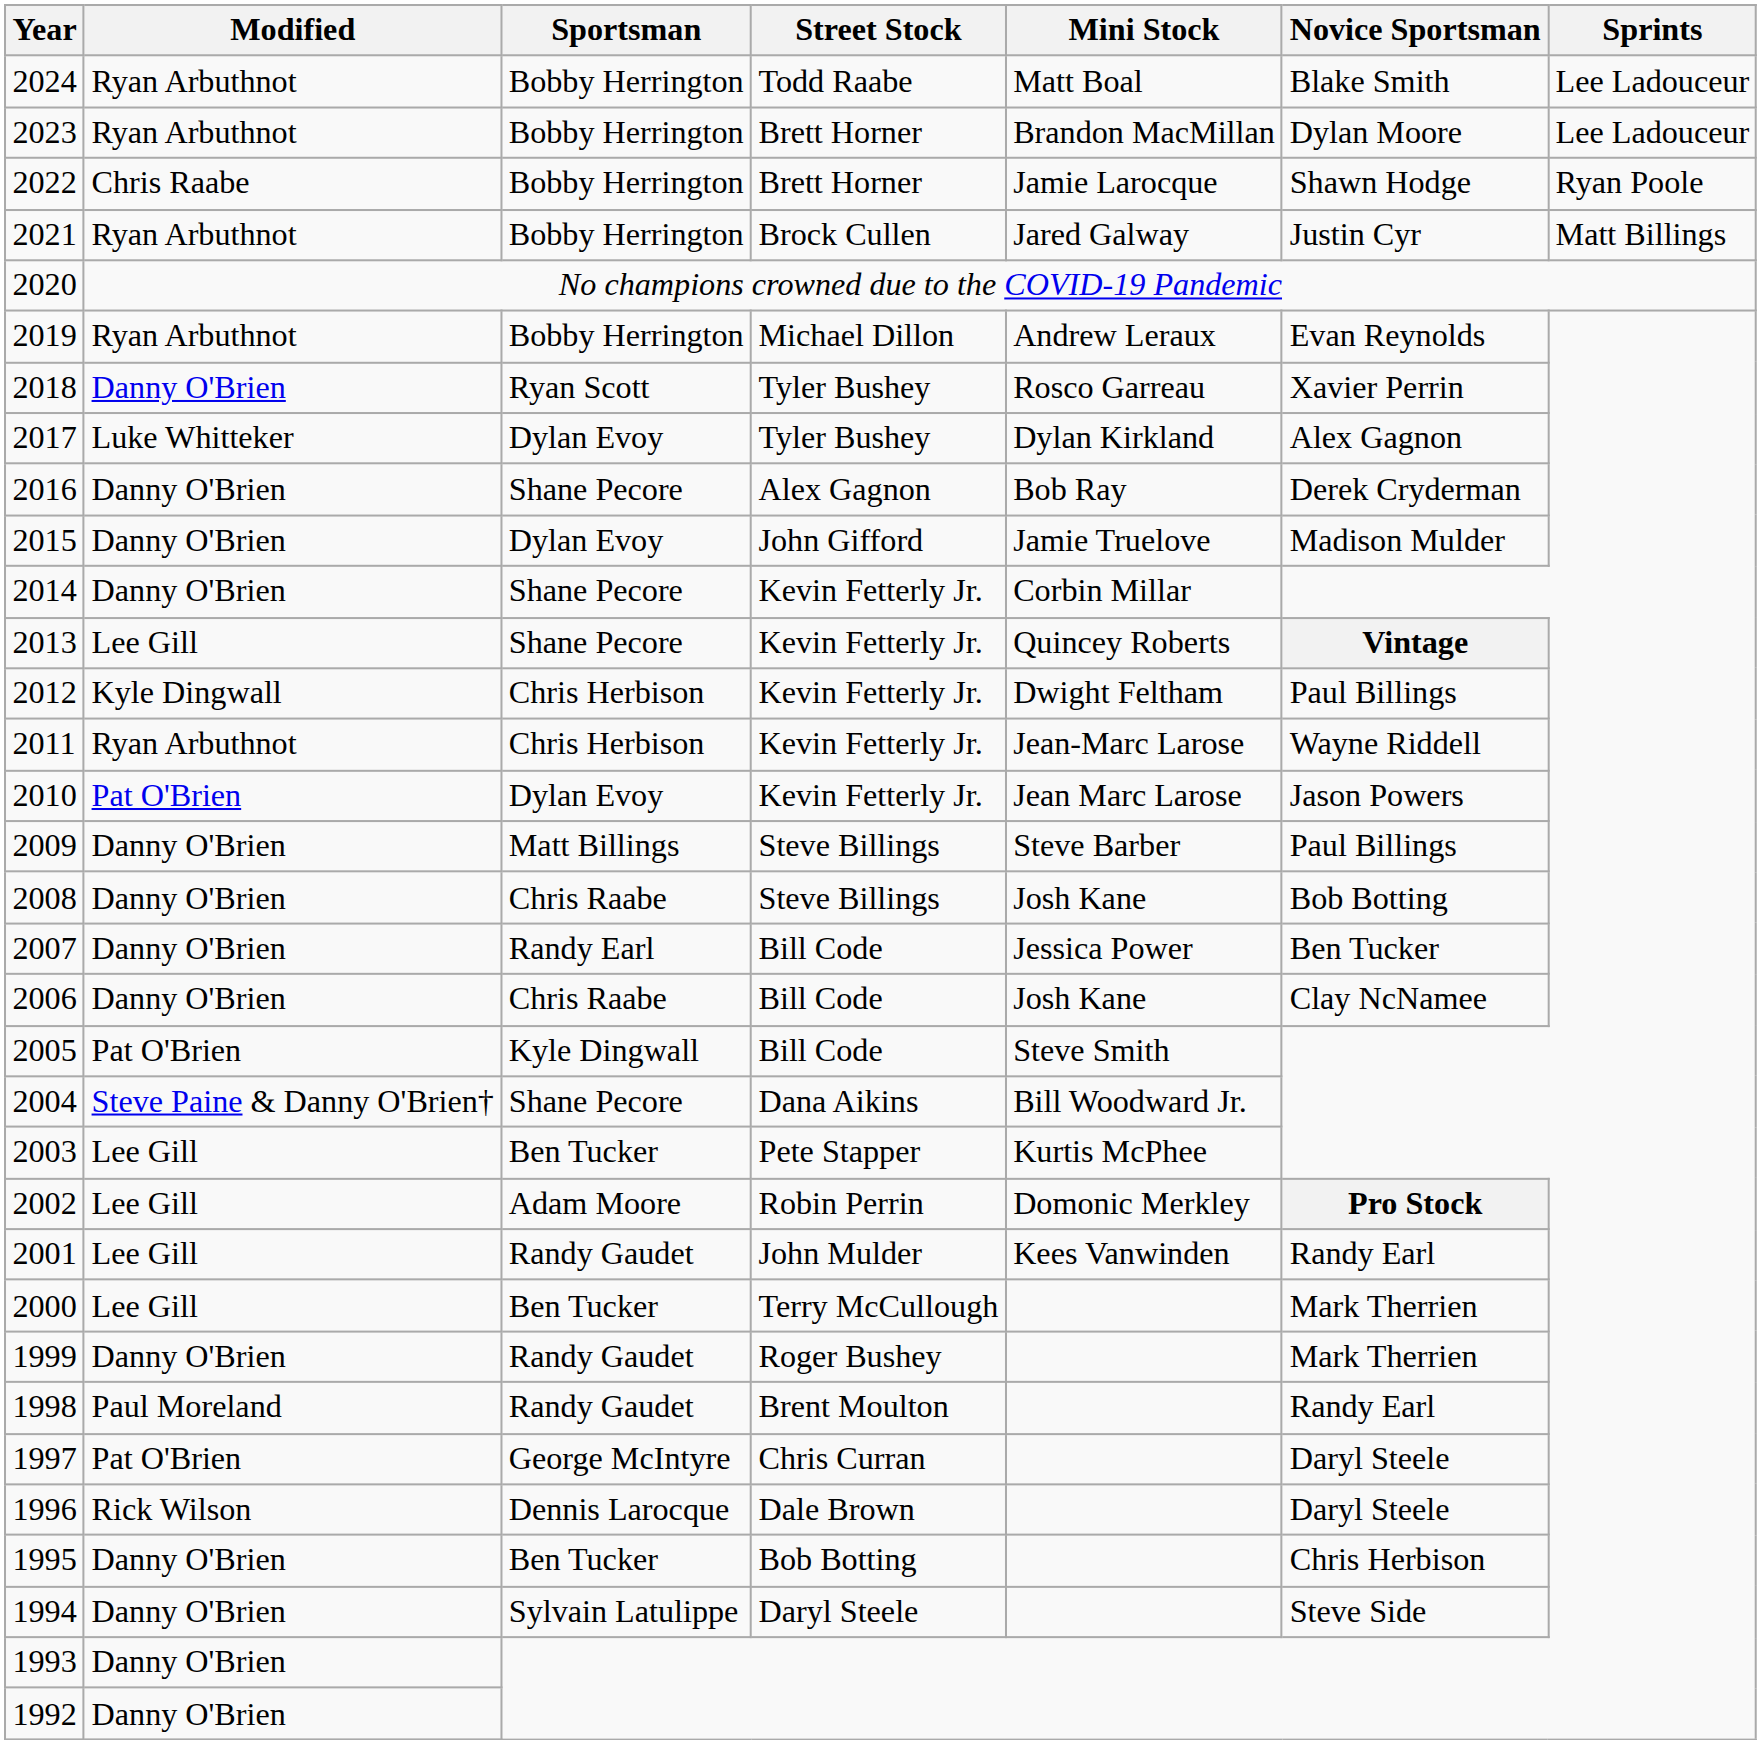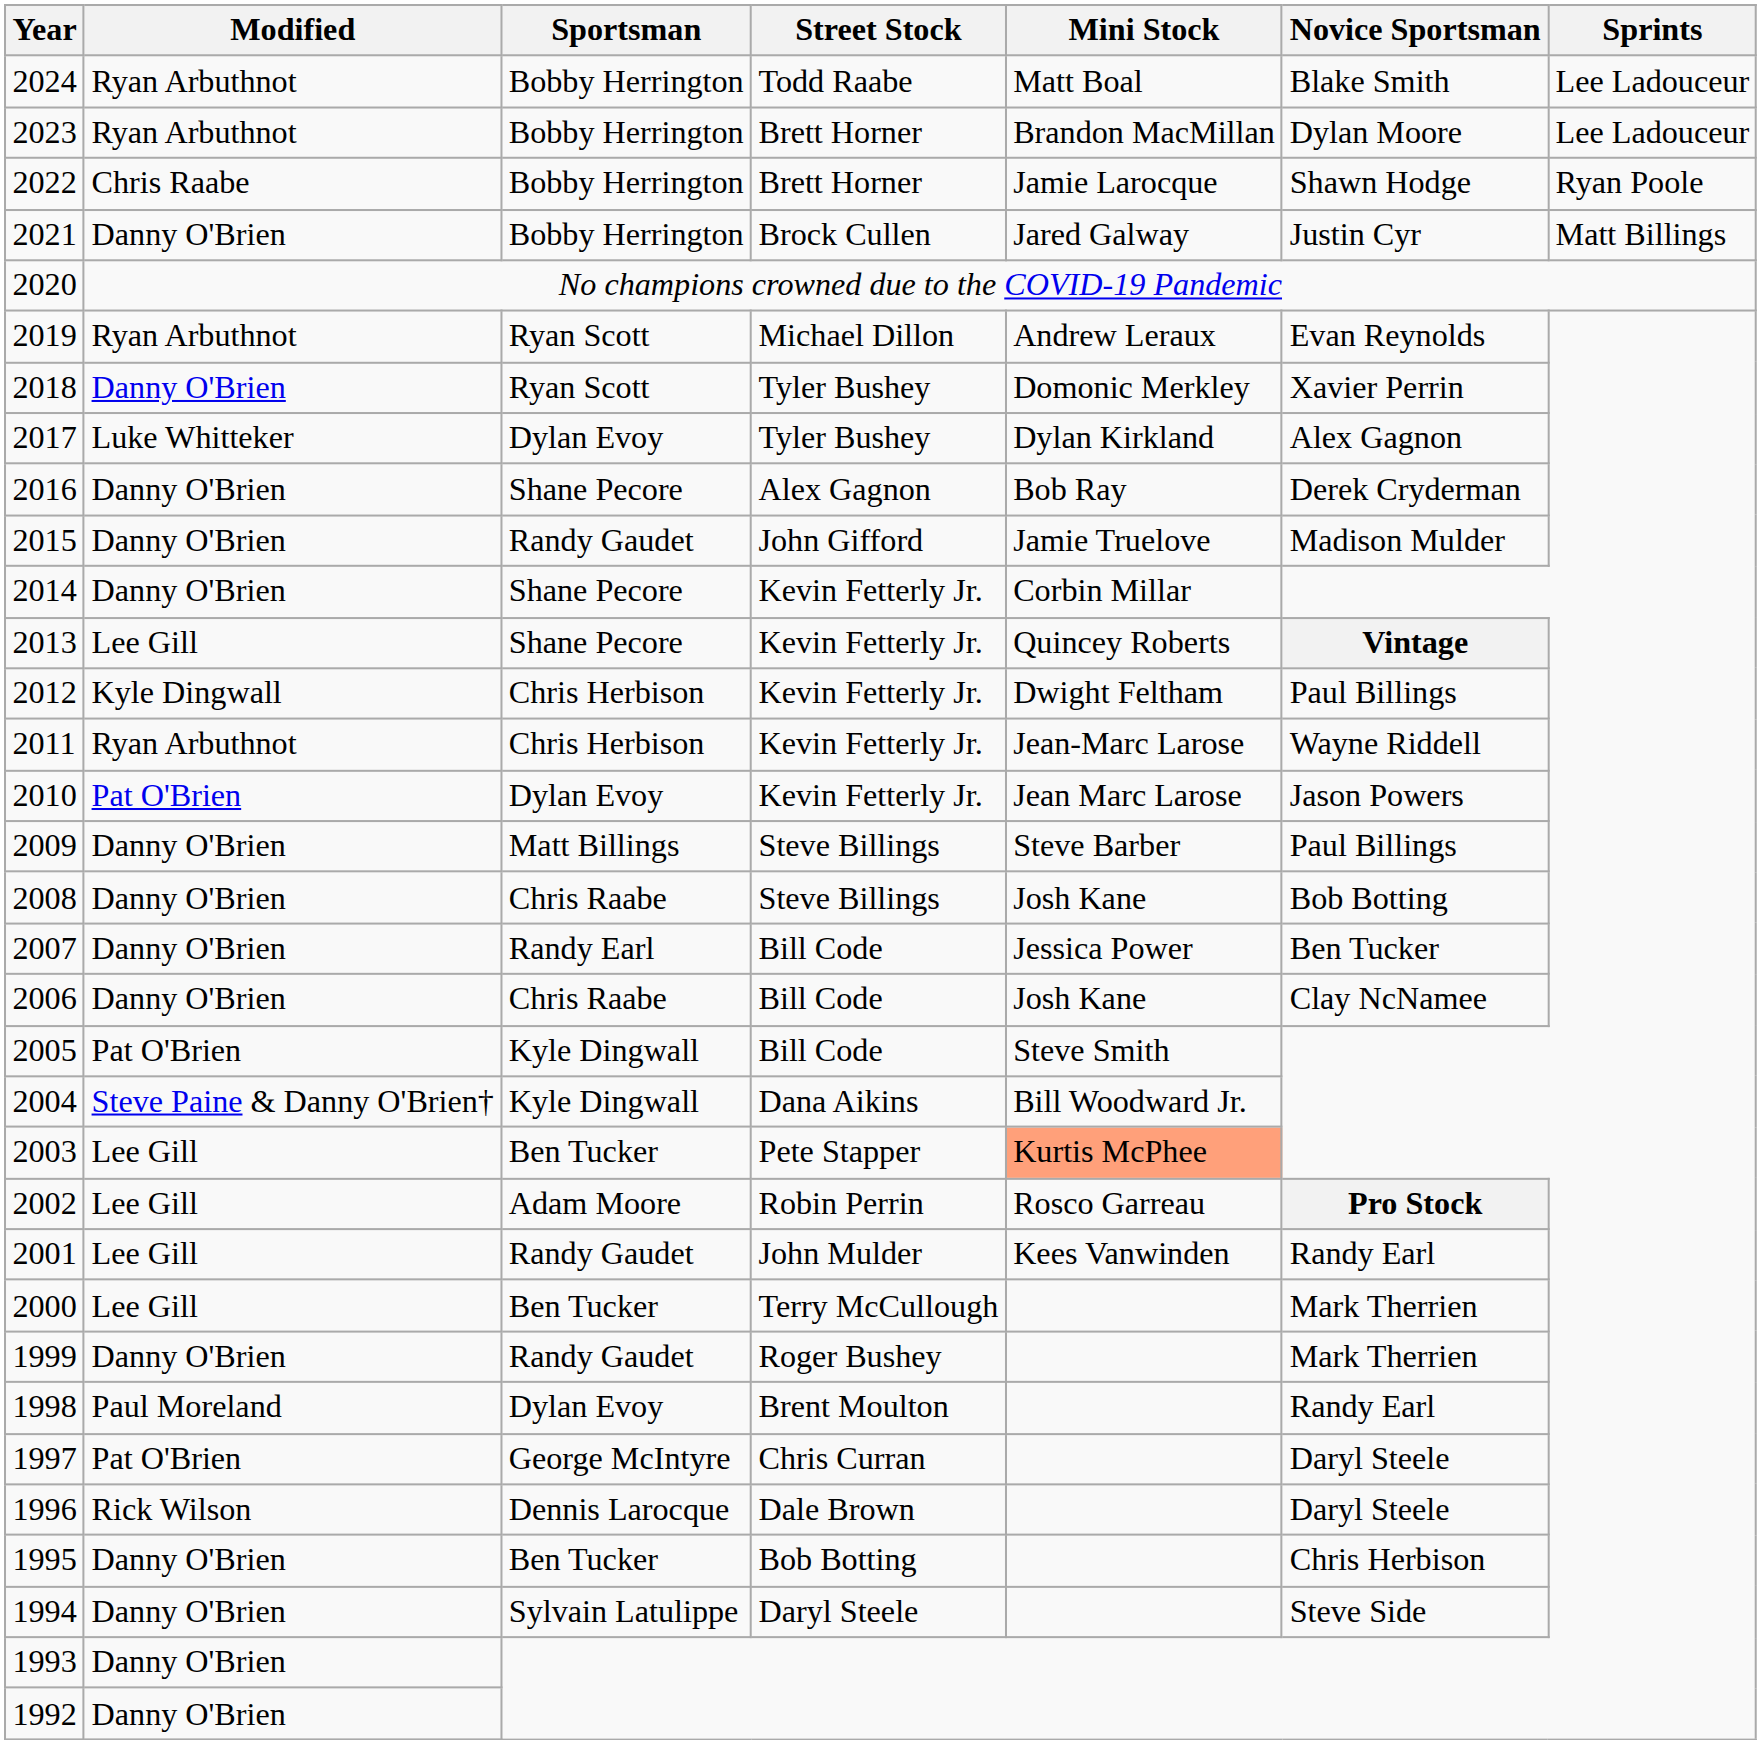 <table class="wikitable">
 <tr>
 <th>Year</th>
 <th>Modified</th>
 <th>Sportsman</th>
 <th>Street Stock</th>
 <th>Mini Stock</th>
 <th>Novice Sportsman</th>
 <th>Sprints</th>
 </tr>
 <tr>
 <td>2024</td>
 <td>Ryan Arbuthnot</td>
 <td>Bobby Herrington</td>
 <td>Todd Raabe</td>
 <td>Matt Boal</td>
 <td>Blake Smith</td>
 <td>Lee Ladouceur</td>
 </tr>
 <tr>
 <td>2023</td>
 <td>Ryan Arbuthnot</td>
 <td>Bobby Herrington</td>
 <td>Brett Horner</td>
 <td>Brandon MacMillan</td>
 <td>Dylan Moore</td>
 <td>Lee Ladouceur</td>
 </tr>
 <tr>
 <td>2022</td>
 <td>Chris Raabe</td>
 <td>Bobby Herrington</td>
 <td>Brett Horner</td>
 <td>Jamie Larocque</td>
 <td>Shawn Hodge</td>
 <td>Ryan Poole</td>
 </tr>
 <tr>
 <td>2021</td>
-<td>Ryan Arbuthnot</td>
+<td>Danny O'Brien</td>
 <td>Bobby Herrington</td>
 <td>Brock Cullen</td>
 <td>Jared Galway</td>
 <td>Justin Cyr</td>
 <td>Matt Billings</td>
 </tr>
 <tr>
 <td align="center">2020</td>
 <td colspan="6" align="center"><em>No champions crowned due to the <a href='#'>COVID-19 Pandemic</a></em></td>
 </tr>
 <tr>
 <td>2019</td>
 <td>Ryan Arbuthnot</td>
-<td>Bobby Herrington</td>
+<td>Ryan Scott</td>
 <td>Michael Dillon</td>
 <td>Andrew Leraux</td>
 <td>Evan Reynolds</td>
 </tr>
 <tr>
 <td>2018</td>
 <td><a href='#'>Danny O'Brien</a></td>
 <td>Ryan Scott</td>
 <td>Tyler Bushey</td>
-<td>Rosco Garreau</td>
+<td>Domonic Merkley</td>
 <td>Xavier Perrin</td>
 </tr>
 <tr>
 <td>2017</td>
 <td>Luke Whitteker</td>
 <td>Dylan Evoy</td>
 <td>Tyler Bushey</td>
 <td>Dylan Kirkland</td>
 <td>Alex Gagnon</td>
 </tr>
 <tr>
 <td>2016</td>
 <td>Danny O'Brien</td>
 <td>Shane Pecore</td>
 <td>Alex Gagnon</td>
 <td>Bob Ray</td>
 <td>Derek Cryderman</td>
 </tr>
 <tr>
 <td>2015</td>
 <td>Danny O'Brien</td>
-<td>Dylan Evoy</td>
+<td>Randy Gaudet</td>
 <td>John Gifford</td>
 <td>Jamie Truelove</td>
 <td>Madison Mulder</td>
 </tr>
 <tr>
 <td>2014</td>
 <td>Danny O'Brien</td>
 <td>Shane Pecore</td>
 <td>Kevin Fetterly Jr.</td>
 <td>Corbin Millar</td>
 </tr>
 <tr>
 <td>2013</td>
 <td>Lee Gill</td>
 <td>Shane Pecore</td>
 <td>Kevin Fetterly Jr.</td>
 <td>Quincey Roberts</td>
 <th>Vintage</th>
 </tr>
 <tr>
 <td>2012</td>
 <td>Kyle Dingwall</td>
 <td>Chris Herbison</td>
 <td>Kevin Fetterly Jr.</td>
 <td>Dwight Feltham</td>
 <td>Paul Billings</td>
 </tr>
 <tr>
 <td>2011</td>
 <td>Ryan Arbuthnot</td>
 <td>Chris Herbison</td>
 <td>Kevin Fetterly Jr.</td>
 <td>Jean-Marc Larose</td>
 <td>Wayne Riddell</td>
 </tr>
 <tr>
 <td>2010</td>
 <td><a href='#'>Pat O'Brien</a></td>
 <td>Dylan Evoy</td>
 <td>Kevin Fetterly Jr.</td>
 <td>Jean Marc Larose</td>
 <td>Jason Powers</td>
 </tr>
 <tr>
 <td>2009</td>
 <td>Danny O'Brien</td>
 <td>Matt Billings</td>
 <td>Steve Billings</td>
 <td>Steve Barber</td>
 <td>Paul Billings</td>
 </tr>
 <tr>
 <td>2008</td>
 <td>Danny O'Brien</td>
 <td>Chris Raabe</td>
 <td>Steve Billings</td>
 <td>Josh Kane</td>
 <td>Bob Botting</td>
 </tr>
 <tr>
 <td>2007</td>
 <td>Danny O'Brien</td>
 <td>Randy Earl</td>
 <td>Bill Code</td>
 <td>Jessica Power</td>
 <td>Ben Tucker</td>
 </tr>
 <tr>
 <td>2006</td>
 <td>Danny O'Brien</td>
 <td>Chris Raabe</td>
 <td>Bill Code</td>
 <td>Josh Kane</td>
 <td>Clay NcNamee</td>
 </tr>
 <tr>
 <td>2005</td>
 <td>Pat O'Brien</td>
 <td>Kyle Dingwall</td>
 <td>Bill Code</td>
 <td>Steve Smith</td>
 </tr>
 <tr>
 <td>2004</td>
 <td><a href='#'>Steve Paine</a> & Danny O'Brien†</td>
-<td>Shane Pecore</td>
+<td>Kyle Dingwall</td>
 <td>Dana Aikins</td>
 <td>Bill Woodward Jr.</td>
 </tr>
 <tr>
 <td>2003</td>
 <td>Lee Gill</td>
 <td>Ben Tucker</td>
 <td>Pete Stapper</td>
-<td>Kurtis McPhee</td>
+<td style="background: lightsalmon;">Kurtis McPhee</td>
 </tr>
 <tr>
 <td>2002</td>
 <td>Lee Gill</td>
 <td>Adam Moore</td>
 <td>Robin Perrin</td>
-<td>Domonic Merkley</td>
+<td>Rosco Garreau</td>
 <th>Pro Stock</th>
 </tr>
 <tr>
 <td>2001</td>
 <td>Lee Gill</td>
 <td>Randy Gaudet</td>
 <td>John Mulder</td>
 <td>Kees Vanwinden</td>
 <td>Randy Earl</td>
 </tr>
 <tr>
 <td>2000</td>
 <td>Lee Gill</td>
 <td>Ben Tucker</td>
 <td>Terry McCullough</td>
 <td></td>
 <td>Mark Therrien</td>
 </tr>
 <tr>
 <td>1999</td>
 <td>Danny O'Brien</td>
 <td>Randy Gaudet</td>
 <td>Roger Bushey</td>
 <td></td>
 <td>Mark Therrien</td>
 </tr>
 <tr>
 <td>1998</td>
 <td>Paul Moreland</td>
-<td>Randy Gaudet</td>
+<td>Dylan Evoy</td>
 <td>Brent Moulton</td>
 <td></td>
 <td>Randy Earl</td>
 </tr>
 <tr>
 <td>1997</td>
 <td>Pat O'Brien</td>
 <td>George McIntyre</td>
 <td>Chris Curran</td>
 <td></td>
 <td>Daryl Steele</td>
 </tr>
 <tr>
 <td>1996</td>
 <td>Rick Wilson</td>
 <td>Dennis Larocque</td>
 <td>Dale Brown</td>
 <td></td>
 <td>Daryl Steele</td>
 </tr>
 <tr>
 <td>1995</td>
 <td>Danny O'Brien</td>
 <td>Ben Tucker</td>
 <td>Bob Botting</td>
 <td></td>
 <td>Chris Herbison</td>
 </tr>
 <tr>
 <td>1994</td>
 <td>Danny O'Brien</td>
 <td>Sylvain Latulippe</td>
 <td>Daryl Steele</td>
 <td></td>
 <td>Steve Side</td>
 </tr>
 <tr>
 <td>1993</td>
 <td>Danny O'Brien</td>
 </tr>
 <tr>
 <td>1992</td>
 <td>Danny O'Brien</td>
 </tr>
 <tr>
 </tr>
 </table>
